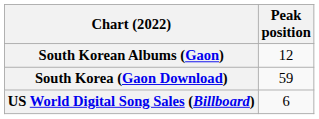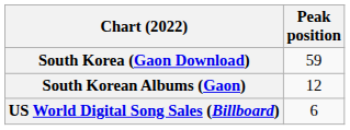 <table class="wikitable plainrowheaders sortable" style="text-align:center">
 <tr>
 <th scope="col">Chart (2022)</th>
 <th scope="col">Peak<br>position</th>
 </tr>
 <tr>
+<th scope="row">South Korea (<a href='#'>Gaon Download</a>)</th>
+<td>59</td>
+</tr>
+<tr>
 <th scope="row">South Korean Albums (<a href='#'>Gaon</a>)</th>
 <td>12</td>
-</tr>
-<tr>
-<th scope="row">South Korea (<a href='#'>Gaon Download</a>)</th>
-<td>59</td>
 </tr>
 <tr>
 <th scope="row">US <a href='#'>World Digital Song Sales</a> (<em><a href='#'>Billboard</a></em>)</th>
 <td>6</td>
 </tr>
 </table>
